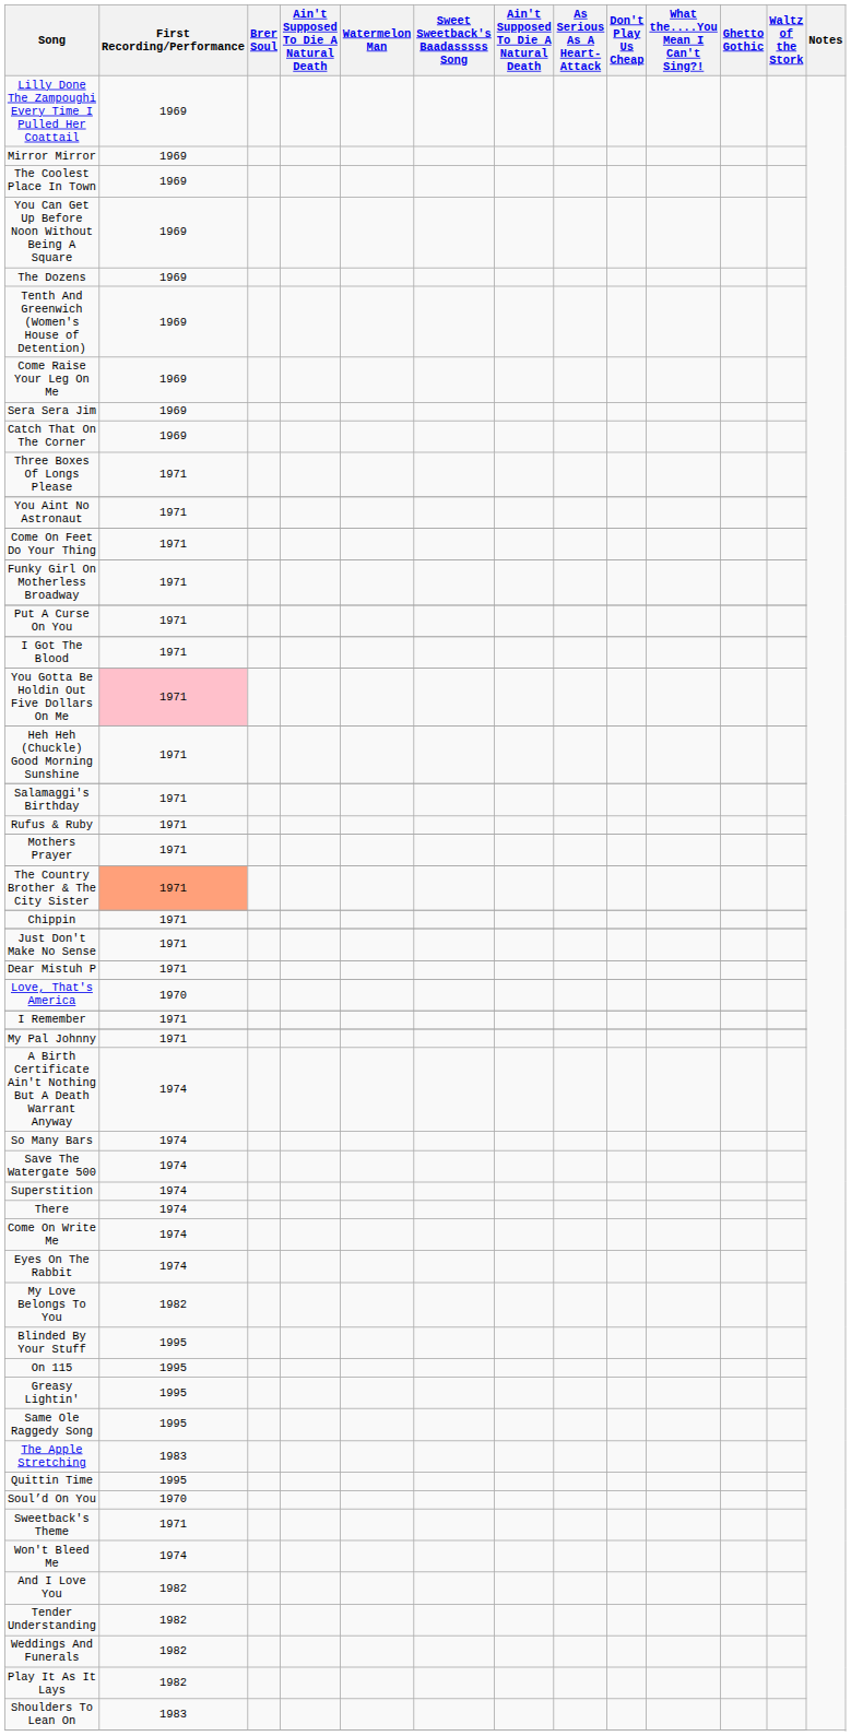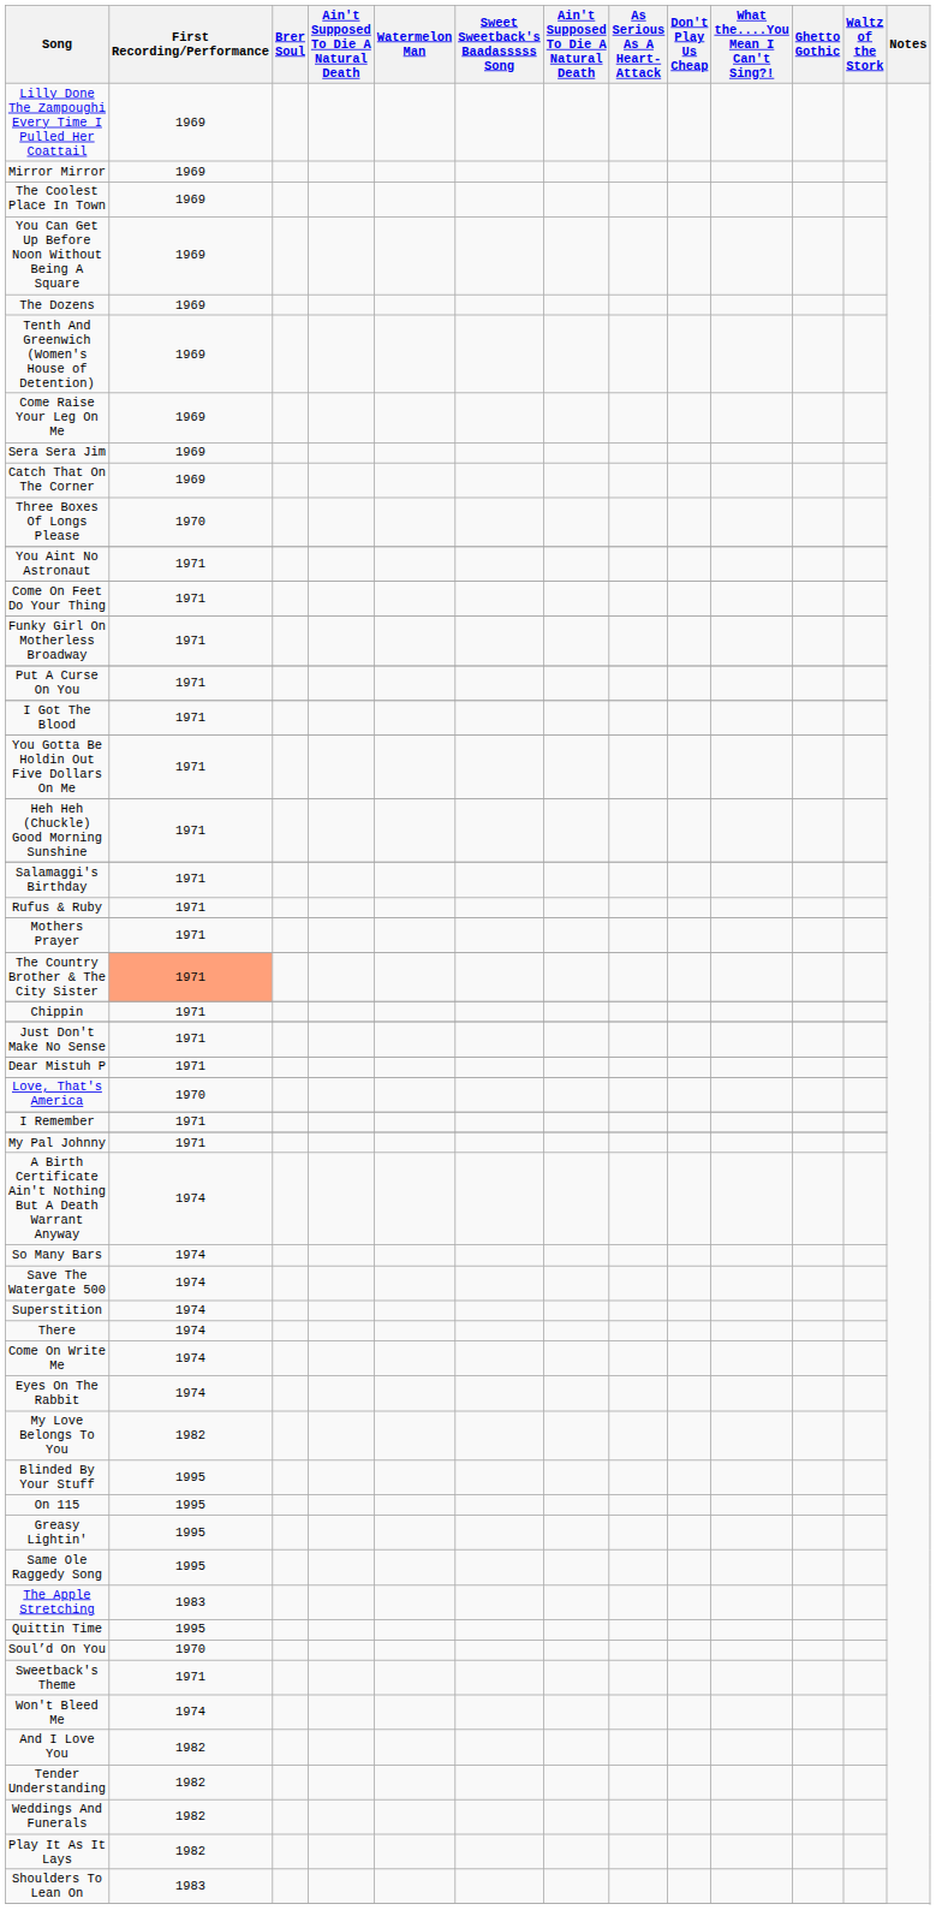 <table class="wikitable sortable" style="text-align: center; width:75%;">
 <tr>
 <th>Song</th>
 <th>First Recording/Performance</th>
 <th><a href='#'>Brer Soul</a></th>
 <th><a href='#'>Ain't Supposed To Die A Natural Death</a></th>
 <th><a href='#'>Watermelon Man</a></th>
 <th><a href='#'>Sweet Sweetback's Baadasssss Song</a></th>
 <th><a href='#'>Ain't Supposed To Die A Natural Death</a></th>
 <th><a href='#'>As Serious As A Heart-Attack</a></th>
 <th><a href='#'>Don't Play Us Cheap</a></th>
 <th><a href='#'>What the....You Mean I Can't Sing?!</a></th>
 <th><a href='#'>Ghetto Gothic</a></th>
 <th><a href='#'>Waltz of the Stork</a></th>
 <th>Notes</th>
 </tr>
 <tr>
 <td><a href='#'>Lilly Done The Zampoughi Every Time I Pulled Her Coattail</a></td>
 <td>1969</td>
 <td></td>
 <td></td>
 <td></td>
 <td></td>
 <td></td>
 <td></td>
 <td></td>
 <td></td>
 <td></td>
 <td></td>
 </tr>
 <tr>
 <td>Mirror Mirror</td>
 <td>1969</td>
 <td></td>
 <td></td>
 <td></td>
 <td></td>
 <td></td>
 <td></td>
 <td></td>
 <td></td>
 <td></td>
 <td></td>
 </tr>
 <tr>
 <td>The Coolest Place In Town</td>
 <td>1969</td>
 <td></td>
 <td></td>
 <td></td>
 <td></td>
 <td></td>
 <td></td>
 <td></td>
 <td></td>
 <td></td>
 <td></td>
 </tr>
 <tr>
 <td>You Can Get Up Before Noon Without Being A Square</td>
 <td>1969</td>
 <td></td>
 <td></td>
 <td></td>
 <td></td>
 <td></td>
 <td></td>
 <td></td>
 <td></td>
 <td></td>
 <td></td>
 </tr>
 <tr>
 <td>The Dozens</td>
 <td>1969</td>
 <td></td>
 <td></td>
 <td></td>
 <td></td>
 <td></td>
 <td></td>
 <td></td>
 <td></td>
 <td></td>
 <td></td>
 </tr>
 <tr>
 <td>Tenth And Greenwich (Women's House of Detention)</td>
 <td>1969</td>
 <td></td>
 <td></td>
 <td></td>
 <td></td>
 <td></td>
 <td></td>
 <td></td>
 <td></td>
 <td></td>
 <td></td>
 </tr>
 <tr>
 <td>Come Raise Your Leg On Me</td>
 <td>1969</td>
 <td></td>
 <td></td>
 <td></td>
 <td></td>
 <td></td>
 <td></td>
 <td></td>
 <td></td>
 <td></td>
 <td></td>
 </tr>
 <tr>
 <td>Sera Sera Jim</td>
 <td>1969</td>
 <td></td>
 <td></td>
 <td></td>
 <td></td>
 <td></td>
 <td></td>
 <td></td>
 <td></td>
 <td></td>
 <td></td>
 </tr>
 <tr>
 <td>Catch That On The Corner</td>
 <td>1969</td>
 <td></td>
 <td></td>
 <td></td>
 <td></td>
 <td></td>
 <td></td>
 <td></td>
 <td></td>
 <td></td>
 <td></td>
 </tr>
 <tr>
 <td>Three Boxes Of Longs Please</td>
-<td>1971</td>
+<td>1970</td>
 <td></td>
 <td></td>
 <td></td>
 <td></td>
 <td></td>
 <td></td>
 <td></td>
 <td></td>
 <td></td>
 <td></td>
 </tr>
 <tr>
 </tr>
 <tr>
 <td>You Aint No Astronaut</td>
 <td>1971</td>
 <td></td>
 <td></td>
 <td></td>
 <td></td>
 <td></td>
 <td></td>
 <td></td>
 <td></td>
 <td></td>
 <td></td>
 </tr>
 <tr>
 </tr>
 <tr>
 <td>Come On Feet Do Your Thing</td>
 <td>1971</td>
 <td></td>
 <td></td>
 <td></td>
 <td></td>
 <td></td>
 <td></td>
 <td></td>
 <td></td>
 <td></td>
 <td></td>
 </tr>
 <tr>
 </tr>
 <tr>
 <td>Funky Girl On Motherless Broadway</td>
 <td>1971</td>
 <td></td>
 <td></td>
 <td></td>
 <td></td>
 <td></td>
 <td></td>
 <td></td>
 <td></td>
 <td></td>
 <td></td>
 </tr>
 <tr>
 </tr>
 <tr>
 <td>Put A Curse On You</td>
 <td>1971</td>
 <td></td>
 <td></td>
 <td></td>
 <td></td>
 <td></td>
 <td></td>
 <td></td>
 <td></td>
 <td></td>
 <td></td>
 </tr>
 <tr>
 </tr>
 <tr>
 <td>I Got The Blood</td>
 <td>1971</td>
 <td></td>
 <td></td>
 <td></td>
 <td></td>
 <td></td>
 <td></td>
 <td></td>
 <td></td>
 <td></td>
 <td></td>
 </tr>
 <tr>
 </tr>
 <tr>
 <td>You Gotta Be Holdin Out Five Dollars On Me</td>
-<td style="background: pink;">1971</td>
+<td>1971</td>
 <td></td>
 <td></td>
 <td></td>
 <td></td>
 <td></td>
 <td></td>
 <td></td>
 <td></td>
 <td></td>
 <td></td>
 </tr>
 <tr>
 </tr>
 <tr>
 <td>Heh Heh (Chuckle) Good Morning Sunshine</td>
 <td>1971</td>
 <td></td>
 <td></td>
 <td></td>
 <td></td>
 <td></td>
 <td></td>
 <td></td>
 <td></td>
 <td></td>
 <td></td>
 </tr>
 <tr>
 </tr>
 <tr>
 <td>Salamaggi's Birthday</td>
 <td>1971</td>
 <td></td>
 <td></td>
 <td></td>
 <td></td>
 <td></td>
 <td></td>
 <td></td>
 <td></td>
 <td></td>
 <td></td>
 </tr>
 <tr>
 <td>Rufus & Ruby</td>
 <td>1971</td>
 <td></td>
 <td></td>
 <td></td>
 <td></td>
 <td></td>
 <td></td>
 <td></td>
 <td></td>
 <td></td>
 <td></td>
 </tr>
 <tr>
 </tr>
 <tr>
 <td>Mothers Prayer</td>
 <td>1971</td>
 <td></td>
 <td></td>
 <td></td>
 <td></td>
 <td></td>
 <td></td>
 <td></td>
 <td></td>
 <td></td>
 <td></td>
 </tr>
 <tr>
 </tr>
 <tr>
 <td>The Country Brother & The City Sister</td>
 <td style="background: lightsalmon;">1971</td>
 <td></td>
 <td></td>
 <td></td>
 <td></td>
 <td></td>
 <td></td>
 <td></td>
 <td></td>
 <td></td>
 <td></td>
 </tr>
 <tr>
 </tr>
 <tr>
 <td>Chippin</td>
 <td>1971</td>
 <td></td>
 <td></td>
 <td></td>
 <td></td>
 <td></td>
 <td></td>
 <td></td>
 <td></td>
 <td></td>
 <td></td>
 </tr>
 <tr>
 </tr>
 <tr>
 <td>Just Don't Make No Sense</td>
 <td>1971</td>
 <td></td>
 <td></td>
 <td></td>
 <td></td>
 <td></td>
 <td></td>
 <td></td>
 <td></td>
 <td></td>
 <td></td>
 </tr>
 <tr>
 </tr>
 <tr>
 <td>Dear Mistuh P</td>
 <td>1971</td>
 <td></td>
 <td></td>
 <td></td>
 <td></td>
 <td></td>
 <td></td>
 <td></td>
 <td></td>
 <td></td>
 <td></td>
 </tr>
 <tr>
 </tr>
 <tr>
 <td><a href='#'>Love, That's America</a></td>
 <td>1970</td>
 <td></td>
 <td></td>
 <td></td>
 <td></td>
 <td></td>
 <td></td>
 <td></td>
 <td></td>
 <td></td>
 <td></td>
 </tr>
 <tr>
 </tr>
 <tr>
 <td>I Remember</td>
 <td>1971</td>
 <td></td>
 <td></td>
 <td></td>
 <td></td>
 <td></td>
 <td></td>
 <td></td>
 <td></td>
 <td></td>
 <td></td>
 </tr>
 <tr>
 </tr>
 <tr>
 <td>My Pal Johnny</td>
 <td>1971</td>
 <td></td>
 <td></td>
 <td></td>
 <td></td>
 <td></td>
 <td></td>
 <td></td>
 <td></td>
 <td></td>
 <td></td>
 </tr>
 <tr>
 <td>A Birth Certificate Ain't Nothing But A Death Warrant Anyway</td>
 <td>1974</td>
 <td></td>
 <td></td>
 <td></td>
 <td></td>
 <td></td>
 <td></td>
 <td></td>
 <td></td>
 <td></td>
 <td></td>
 </tr>
 <tr>
 <td>So Many Bars</td>
 <td>1974</td>
 <td></td>
 <td></td>
 <td></td>
 <td></td>
 <td></td>
 <td></td>
 <td></td>
 <td></td>
 <td></td>
 <td></td>
 </tr>
 <tr>
 <td>Save The Watergate 500</td>
 <td>1974</td>
 <td></td>
 <td></td>
 <td></td>
 <td></td>
 <td></td>
 <td></td>
 <td></td>
 <td></td>
 <td></td>
 <td></td>
 </tr>
 <tr>
 <td>Superstition</td>
 <td>1974</td>
 <td></td>
 <td></td>
 <td></td>
 <td></td>
 <td></td>
 <td></td>
 <td></td>
 <td></td>
 <td></td>
 <td></td>
 </tr>
 <tr>
 <td>There</td>
 <td>1974</td>
 <td></td>
 <td></td>
 <td></td>
 <td></td>
 <td></td>
 <td></td>
 <td></td>
 <td></td>
 <td></td>
 <td></td>
 </tr>
 <tr>
 <td>Come On Write Me</td>
 <td>1974</td>
 <td></td>
 <td></td>
 <td></td>
 <td></td>
 <td></td>
 <td></td>
 <td></td>
 <td></td>
 <td></td>
 <td></td>
 </tr>
 <tr>
 <td>Eyes On The Rabbit</td>
 <td>1974</td>
 <td></td>
 <td></td>
 <td></td>
 <td></td>
 <td></td>
 <td></td>
 <td></td>
 <td></td>
 <td></td>
 <td></td>
 </tr>
 <tr>
 <td>My Love Belongs To You</td>
 <td>1982</td>
 <td></td>
 <td></td>
 <td></td>
 <td></td>
 <td></td>
 <td></td>
 <td></td>
 <td></td>
 <td></td>
 <td></td>
 </tr>
 <tr>
 <td>Blinded By Your Stuff</td>
 <td>1995</td>
 <td></td>
 <td></td>
 <td></td>
 <td></td>
 <td></td>
 <td></td>
 <td></td>
 <td></td>
 <td></td>
 <td></td>
 </tr>
 <tr>
 <td>On 115</td>
 <td>1995</td>
 <td></td>
 <td></td>
 <td></td>
 <td></td>
 <td></td>
 <td></td>
 <td></td>
 <td></td>
 <td></td>
 <td></td>
 </tr>
 <tr>
 <td>Greasy Lightin'</td>
 <td>1995</td>
 <td></td>
 <td></td>
 <td></td>
 <td></td>
 <td></td>
 <td></td>
 <td></td>
 <td></td>
 <td></td>
 <td></td>
 </tr>
 <tr>
 <td>Same Ole Raggedy Song</td>
 <td>1995</td>
 <td></td>
 <td></td>
 <td></td>
 <td></td>
 <td></td>
 <td></td>
 <td></td>
 <td></td>
 <td></td>
 <td></td>
 </tr>
 <tr>
 <td><a href='#'>The Apple Stretching</a></td>
 <td>1983</td>
 <td></td>
 <td></td>
 <td></td>
 <td></td>
 <td></td>
 <td></td>
 <td></td>
 <td></td>
 <td></td>
 <td></td>
 </tr>
 <tr>
 <td>Quittin Time</td>
 <td>1995</td>
 <td></td>
 <td></td>
 <td></td>
 <td></td>
 <td></td>
 <td></td>
 <td></td>
 <td></td>
 <td></td>
 <td></td>
 </tr>
 <tr>
 <td>Soul’d On You</td>
 <td>1970</td>
 <td></td>
 <td></td>
 <td></td>
 <td></td>
 <td></td>
 <td></td>
 <td></td>
 <td></td>
 <td></td>
 <td></td>
 </tr>
 <tr>
 <td>Sweetback's Theme</td>
 <td>1971</td>
 <td></td>
 <td></td>
 <td></td>
 <td></td>
 <td></td>
 <td></td>
 <td></td>
 <td></td>
 <td></td>
 <td></td>
 </tr>
 <tr>
 <td>Won't Bleed Me</td>
 <td>1974</td>
 <td></td>
 <td></td>
 <td></td>
 <td></td>
 <td></td>
 <td></td>
 <td></td>
 <td></td>
 <td></td>
 <td></td>
 </tr>
 <tr>
 <td>And I Love You</td>
 <td>1982</td>
 <td></td>
 <td></td>
 <td></td>
 <td></td>
 <td></td>
 <td></td>
 <td></td>
 <td></td>
 <td></td>
 <td></td>
 </tr>
 <tr>
 <td>Tender Understanding</td>
 <td>1982</td>
 <td></td>
 <td></td>
 <td></td>
 <td></td>
 <td></td>
 <td></td>
 <td></td>
 <td></td>
 <td></td>
 <td></td>
 </tr>
 <tr>
 <td>Weddings And Funerals</td>
 <td>1982</td>
 <td></td>
 <td></td>
 <td></td>
 <td></td>
 <td></td>
 <td></td>
 <td></td>
 <td></td>
 <td></td>
 <td></td>
 </tr>
 <tr>
 <td>Play It As It Lays</td>
 <td>1982</td>
 <td></td>
 <td></td>
 <td></td>
 <td></td>
 <td></td>
 <td></td>
 <td></td>
 <td></td>
 <td></td>
 <td></td>
 </tr>
 <tr>
 <td>Shoulders To Lean On</td>
 <td>1983</td>
 <td></td>
 <td></td>
 <td></td>
 <td></td>
 <td></td>
 <td></td>
 <td></td>
 <td></td>
 <td></td>
 <td></td>
 </tr>
 <tr>
 </tr>
 </table>
